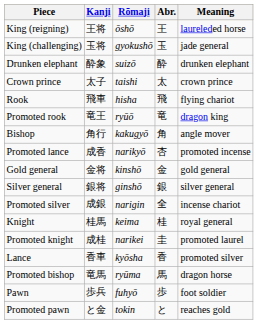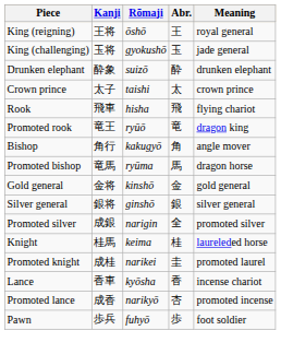 <table class=wikitable>
 <tr style="background:#EDD9AB;">
 <th>Piece</th>
 <th><a href='#'>Kanji</a></th>
 <th><a href='#'>Rōmaji</a></th>
 <th>Abr.</th>
 <th>Meaning</th>
 </tr>
 <tr>
 <td>King (reigning)</td>
 <td>王将</td>
 <td><em>ōshō</em></td>
 <td>王</td>
-<td><a href='#'>laureled</a>ed horse</td>
+<td>royal general</td>
 </tr>
 <tr>
 <td>King (challenging)</td>
 <td>玉将</td>
 <td><em>gyokushō</em></td>
 <td>玉</td>
 <td>jade general</td>
 </tr>
 <tr>
 <td>Drunken elephant</td>
 <td>酔象</td>
 <td><em>suizō</em></td>
 <td>酔</td>
 <td>drunken elephant</td>
 </tr>
 <tr>
 <td>Crown prince</td>
 <td>太子</td>
 <td><em>taishi</em></td>
 <td>太</td>
 <td>crown prince</td>
 </tr>
 <tr>
 <td>Rook</td>
 <td>飛車</td>
 <td><em>hisha</em></td>
 <td>飛</td>
 <td>flying chariot</td>
 </tr>
 <tr>
 <td>Promoted rook</td>
 <td>竜王</td>
 <td><em>ryūō</em></td>
 <td>竜</td>
 <td><a href='#'>dragon</a> king</td>
 </tr>
 <tr>
 <td>Bishop</td>
 <td>角行</td>
 <td><em>kakugyō</em></td>
 <td>角</td>
 <td>angle mover</td>
 </tr>
 <tr>
-<td>Promoted lance</td>
-<td>成香</td>
-<td><em>narikyō</em></td>
-<td>杏</td>
-<td>promoted incense</td>
+<td>Promoted bishop</td>
+<td>竜馬</td>
+<td><em>ryūma</em></td>
+<td>馬</td>
+<td>dragon horse</td>
 </tr>
 <tr>
 <td>Gold general</td>
 <td>金将</td>
 <td><em>kinshō</em></td>
 <td>金</td>
 <td>gold general</td>
 </tr>
 <tr>
 <td>Silver general</td>
 <td>銀将</td>
 <td><em>ginshō</em></td>
 <td>銀</td>
 <td>silver general</td>
 </tr>
 <tr>
 <td>Promoted silver</td>
 <td>成銀</td>
 <td><em>narigin</em></td>
 <td>全</td>
-<td>incense chariot</td>
+<td>promoted silver</td>
 </tr>
 <tr>
 <td>Knight</td>
 <td>桂馬</td>
 <td><em>keima</em></td>
 <td>桂</td>
-<td>royal general</td>
+<td><a href='#'>laureled</a>ed horse</td>
 </tr>
 <tr>
 <td>Promoted knight</td>
 <td>成桂</td>
 <td><em>narikei</em></td>
 <td>圭</td>
 <td>promoted laurel</td>
 </tr>
 <tr>
 <td>Lance</td>
 <td>香車</td>
 <td><em>kyōsha</em></td>
 <td>香</td>
-<td>promoted silver</td>
+<td>incense chariot</td>
 </tr>
 <tr>
-<td>Promoted bishop</td>
-<td>竜馬</td>
-<td><em>ryūma</em></td>
-<td>馬</td>
-<td>dragon horse</td>
+<td>Promoted lance</td>
+<td>成香</td>
+<td><em>narikyō</em></td>
+<td>杏</td>
+<td>promoted incense</td>
 </tr>
 <tr>
 <td>Pawn</td>
 <td>歩兵</td>
 <td><em>fuhyō</em></td>
 <td>歩</td>
 <td>foot soldier</td>
 </tr>
-<tr>
-<td>Promoted pawn</td>
-<td>と金</td>
-<td><em>tokin</em></td>
-<td>と</td>
-<td>reaches gold</td>
-</tr>
 </table>
